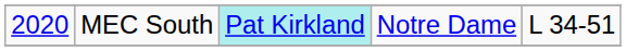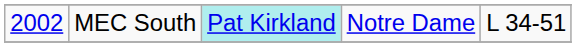 <table class="wikitable">
 <tr>
 </tr>
 <tr>
-<td><a href='#'>2020</a></td>
+<td><a href='#'>2002</a></td>
 <td>MEC South</td>
 <td style="background: paleturquoise;"><a href='#'>Pat Kirkland</a></td>
 <td><a href='#'>Notre Dame</a></td>
 <td>L 34-51</td>
 </tr>
 <tr>
 </tr>
 </table>
